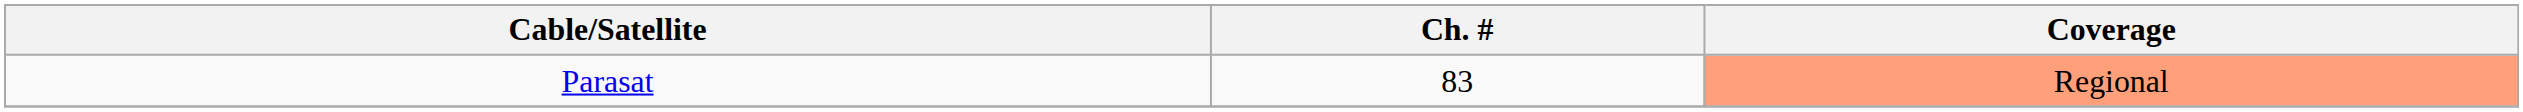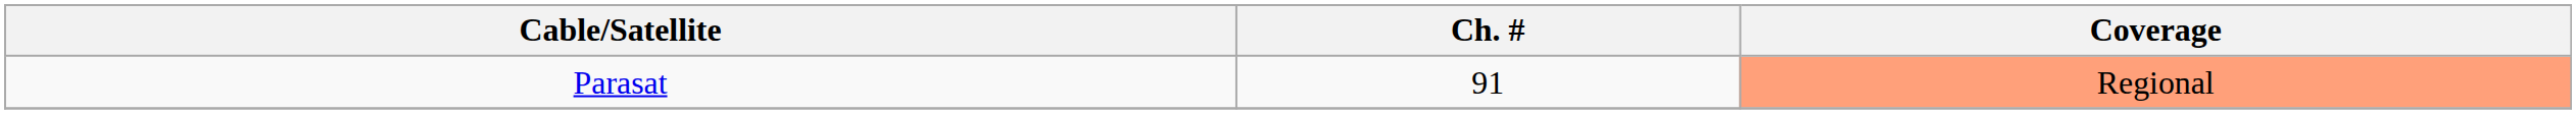 <table class="wikitable unsortable" style="width:100%; text-align:center;">
 <tr>
 <th>Cable/Satellite</th>
 <th>Ch. #</th>
 <th class="unsortable">Coverage</th>
 </tr>
 <tr>
 <td><a href='#'>Parasat</a></td>
-<td>83</td>
+<td>91</td>
 <td style="background: lightsalmon;">Regional</td>
 </tr>
 <tr>
 </tr>
 </table>
